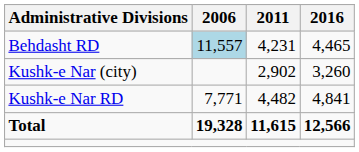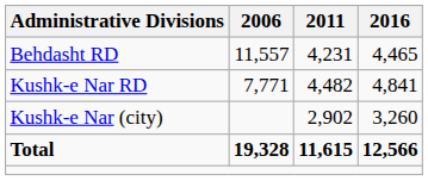 <table class="wikitable">
 <tr>
 <th>Administrative Divisions</th>
 <th>2006</th>
 <th>2011</th>
 <th>2016</th>
 </tr>
 <tr>
 <td><a href='#'>Behdasht RD</a></td>
-<td style="background: lightblue; text-align: right;">11,557</td>
+<td style="text-align: right;">11,557</td>
 <td style="text-align: right;">4,231</td>
 <td style="text-align: right;">4,465</td>
+</tr>
+<tr>
+<td><a href='#'>Kushk-e Nar RD</a></td>
+<td style="text-align: right;">7,771</td>
+<td style="text-align: right;">4,482</td>
+<td style="text-align: right;">4,841</td>
 </tr>
 <tr>
 <td><a href='#'>Kushk-e Nar</a> (city)</td>
 <td style="text-align: right;"></td>
 <td style="text-align: right;">2,902</td>
 <td style="text-align: right;">3,260</td>
-</tr>
-<tr>
-<td><a href='#'>Kushk-e Nar RD</a></td>
-<td style="text-align: right;">7,771</td>
-<td style="text-align: right;">4,482</td>
-<td style="text-align: right;">4,841</td>
 </tr>
 <tr>
 <td><strong>Total</strong></td>
 <td style="text-align: right;"><strong>19,328</strong></td>
 <td style="text-align: right;"><strong>11,615</strong></td>
 <td style="text-align: right;"><strong>12,566</strong></td>
 </tr>
 <tr>
 <td colspan=4></td>
 </tr>
 </table>
